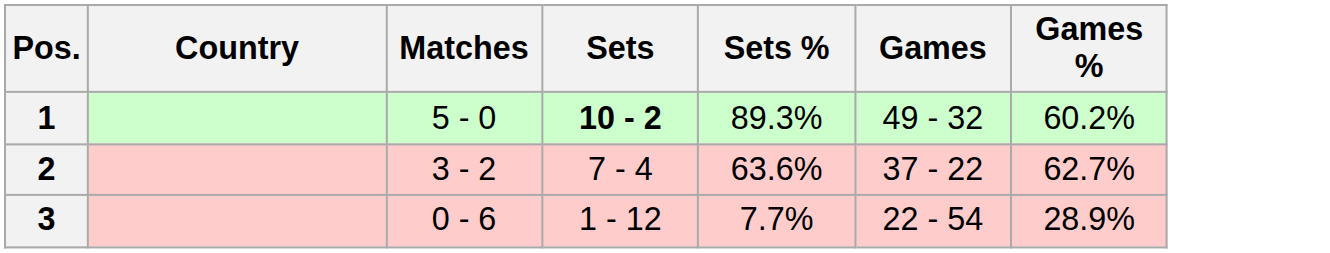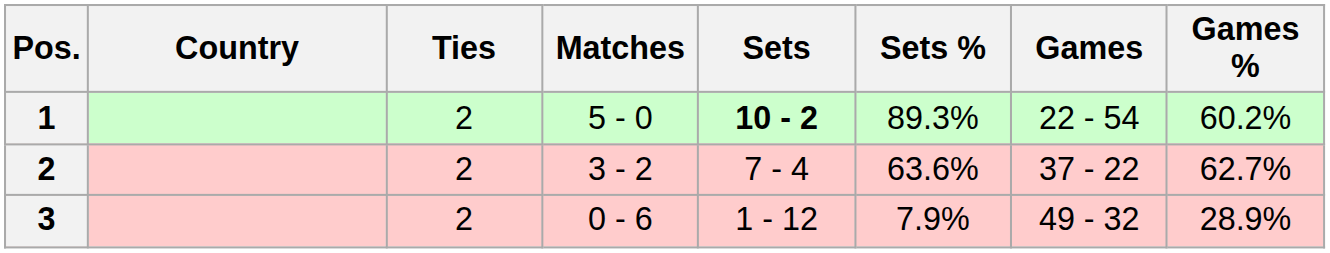 <table class="wikitable nowrap" style=text-align:center>
 <tr>
 <th>Pos.</th>
 <th width=140>Country</th>
+<th width=70>Ties</th>
 <th width=70>Matches</th>
 <th width=70>Sets</th>
 <th width=70>Sets %</th>
 <th width=70>Games</th>
 <th width=70>Games %</th>
 </tr>
 <tr style="background: #CCFFCC;">
 <th>1</th>
 <td align=left></td>
+<td>2</td>
 <td>5 - 0</td>
 <td><strong>10 - 2</strong></td>
 <td>89.3%</td>
-<td>49 - 32</td>
+<td>22	- 54</td>
 <td>60.2%</td>
 </tr>
 <tr style="background: #FFCCCC;">
 <th>2</th>
 <td align=left></td>
+<td>2</td>
 <td>3 -	2</td>
 <td>7 - 4</td>
 <td>63.6%</td>
 <td>37 - 22</td>
 <td>62.7%</td>
 </tr>
 <tr style="background: #FFCCCC;">
 <th>3</th>
 <td align=left></td>
+<td>2</td>
 <td>0 -	6</td>
 <td>1 - 12</td>
-<td>7.7%</td>
-<td>22	- 54</td>
+<td>7.9%</td>
+<td>49 - 32</td>
 <td>28.9%</td>
 </tr>
 </table>
